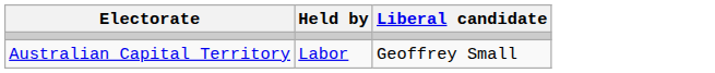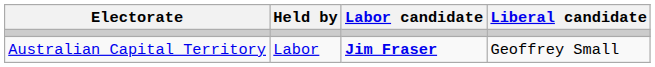 <table class="wikitable">
 <tr>
 <th>Electorate</th>
 <th>Held by</th>
+<th><a href='#'>Labor</a> candidate</th>
 <th><a href='#'>Liberal</a> candidate</th>
 </tr>
 <tr bgcolor="#cccccc">
+<td></td>
 <td></td>
 <td></td>
 <td></td>
 </tr>
 <tr>
 <td><a href='#'>Australian Capital Territory</a></td>
 <td><a href='#'>Labor</a></td>
+<td><strong><a href='#'>Jim Fraser</a></strong></td>
 <td>Geoffrey Small</td>
 </tr>
 </table>
